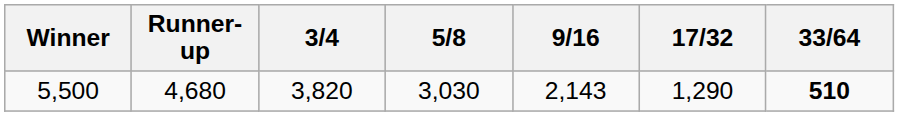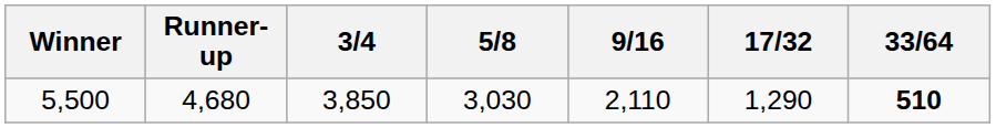 <table class="wikitable">
 <tr>
 <th width=75>Winner</th>
 <th width=75>Runner-up</th>
 <th width=75>3/4</th>
 <th width=75>5/8</th>
 <th width=75>9/16</th>
 <th width=75>17/32</th>
 <th width=75>33/64</th>
 </tr>
 <tr>
 <td align=center>5,500</td>
 <td align=center>4,680</td>
-<td align=center>3,820</td>
+<td align=center>3,850</td>
 <td align=center>3,030</td>
-<td align=center>2,143</td>
+<td align=center>2,110</td>
 <td align=center>1,290</td>
 <td align=center><strong>510</strong></td>
 </tr>
 </table>
